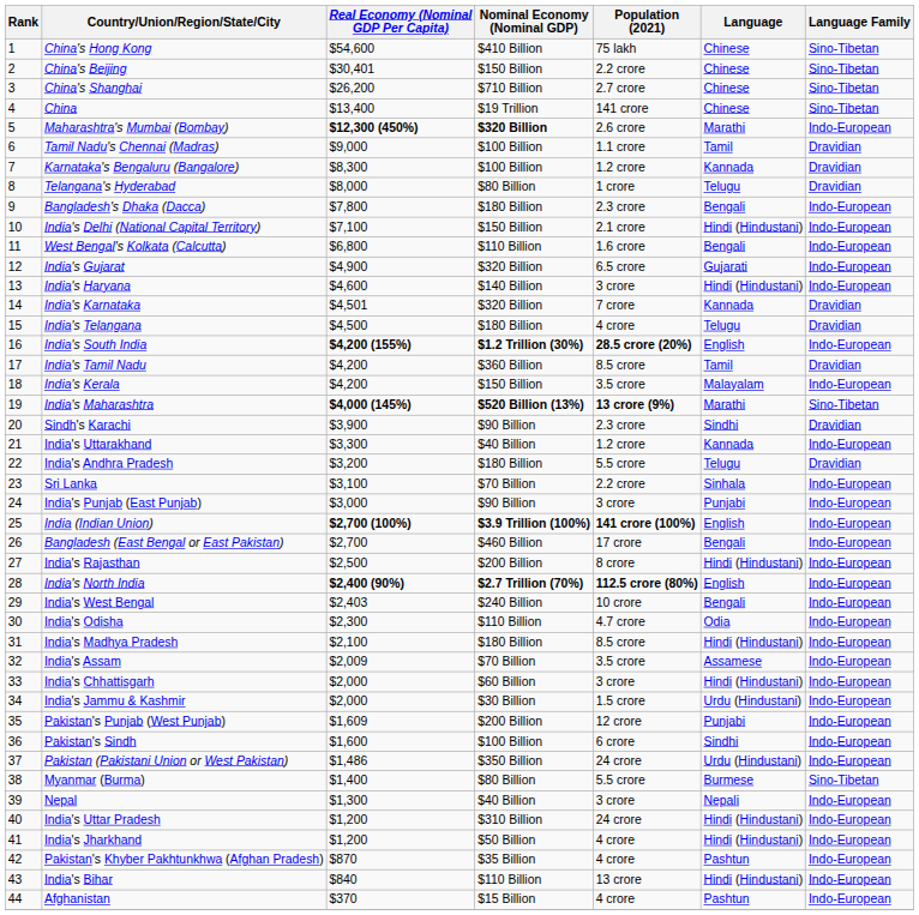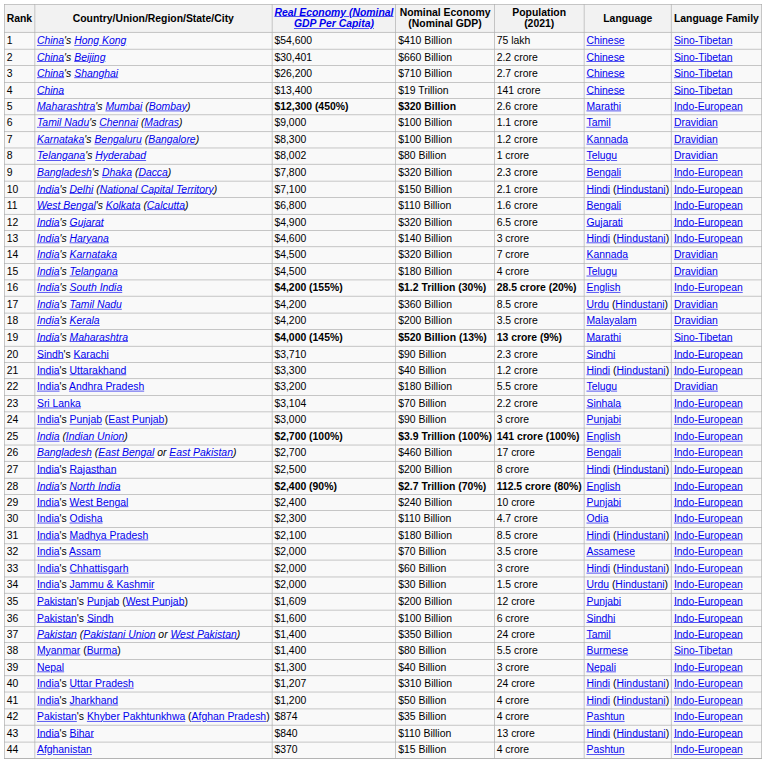 <table class="wikitable" border="1">
 <tr>
 <th>Rank</th>
 <th>Country/Union/Region/State/City</th>
 <th><em><a href='#'>Real Economy (Nominal <br> GDP Per Capita)</a></em></th>
 <th>Nominal Economy <br> (Nominal GDP)</th>
 <th>Population <br> (2021)</th>
 <th>Language</th>
 <th>Language Family</th>
 </tr>
 <tr>
 <td>1</td>
 <td><em><a href='#'>China</a>'s <a href='#'>Hong Kong</a></em></td>
 <td>$54,600</td>
 <td>$410 Billion</td>
 <td>75 lakh</td>
 <td><a href='#'>Chinese</a></td>
 <td><a href='#'>Sino-Tibetan</a></td>
 </tr>
 <tr>
 <td>2</td>
 <td><em><a href='#'>China</a>'s <a href='#'>Beijing</a></em></td>
 <td>$30,401</td>
-<td>$150 Billion</td>
+<td>$660 Billion</td>
 <td>2.2 crore</td>
 <td><a href='#'>Chinese</a></td>
 <td><a href='#'>Sino-Tibetan</a></td>
 </tr>
 <tr>
 <td>3</td>
 <td><em><a href='#'>China</a>'s <a href='#'>Shanghai</a></em></td>
 <td>$26,200</td>
 <td>$710 Billion</td>
 <td>2.7 crore</td>
 <td><a href='#'>Chinese</a></td>
 <td><a href='#'>Sino-Tibetan</a></td>
 </tr>
 <tr>
 <td>4</td>
 <td><em><a href='#'>China</a></em></td>
 <td>$13,400</td>
 <td>$19 Trillion</td>
 <td>141 crore</td>
 <td><a href='#'>Chinese</a></td>
 <td><a href='#'>Sino-Tibetan</a></td>
 </tr>
 <tr>
 <td>5</td>
 <td><em><a href='#'>Maharashtra</a>'s <a href='#'>Mumbai</a> (<a href='#'>Bombay</a>)</em></td>
 <td><strong>$12,300 (450%)</strong></td>
 <td><strong>$320 Billion</strong></td>
 <td>2.6 crore</td>
 <td><a href='#'>Marathi</a></td>
 <td><a href='#'>Indo-European</a></td>
 </tr>
 <tr>
 <td>6</td>
 <td><em><a href='#'>Tamil Nadu</a>'s <a href='#'>Chennai</a> (<a href='#'>Madras</a>)</em></td>
 <td>$9,000</td>
 <td>$100 Billion</td>
 <td>1.1 crore</td>
 <td><a href='#'>Tamil</a></td>
 <td><a href='#'>Dravidian</a></td>
 </tr>
 <tr>
 <td>7</td>
 <td><em><a href='#'>Karnataka</a>'s <a href='#'>Bengaluru</a> (<a href='#'>Bangalore</a>)</em></td>
 <td>$8,300</td>
 <td>$100 Billion</td>
 <td>1.2 crore</td>
 <td><a href='#'>Kannada</a></td>
 <td><a href='#'>Dravidian</a></td>
 </tr>
 <tr>
 <td>8</td>
 <td><em><a href='#'>Telangana</a>'s <a href='#'>Hyderabad</a></em></td>
-<td>$8,000</td>
+<td>$8,002</td>
 <td>$80 Billion</td>
 <td>1 crore</td>
 <td><a href='#'>Telugu</a></td>
 <td><a href='#'>Dravidian</a></td>
 </tr>
 <tr>
 <td>9</td>
 <td><em><a href='#'>Bangladesh</a>'s <a href='#'>Dhaka</a> (<a href='#'>Dacca</a>)</em></td>
 <td>$7,800</td>
-<td>$180 Billion</td>
+<td>$320 Billion</td>
 <td>2.3 crore</td>
 <td><a href='#'>Bengali</a></td>
 <td><a href='#'>Indo-European</a></td>
 </tr>
 <tr>
 <td>10</td>
 <td><em><a href='#'>India</a>'s <a href='#'>Delhi</a> (<a href='#'>National Capital Territory</a>)</em></td>
 <td>$7,100</td>
 <td>$150 Billion</td>
 <td>2.1 crore</td>
 <td><a href='#'>Hindi</a> (<a href='#'>Hindustani</a>)</td>
 <td><a href='#'>Indo-European</a></td>
 </tr>
 <tr>
 <td>11</td>
 <td><em><a href='#'>West Bengal</a>'s <a href='#'>Kolkata</a> (<a href='#'>Calcutta</a>)</em></td>
 <td>$6,800</td>
 <td>$110 Billion</td>
 <td>1.6 crore</td>
 <td><a href='#'>Bengali</a></td>
 <td><a href='#'>Indo-European</a></td>
 </tr>
 <tr>
 <td>12</td>
 <td><em><a href='#'>India</a>'s <a href='#'>Gujarat</a></em></td>
 <td>$4,900</td>
 <td>$320 Billion</td>
 <td>6.5 crore</td>
 <td><a href='#'>Gujarati</a></td>
 <td><a href='#'>Indo-European</a></td>
 </tr>
 <tr>
 <td>13</td>
 <td><em><a href='#'>India</a>'s <a href='#'>Haryana</a></em></td>
 <td>$4,600</td>
 <td>$140 Billion</td>
 <td>3 crore</td>
 <td><a href='#'>Hindi</a> (<a href='#'>Hindustani</a>)</td>
 <td><a href='#'>Indo-European</a></td>
 </tr>
 <tr>
 <td>14</td>
 <td><em><a href='#'>India</a>'s <a href='#'>Karnataka</a></em></td>
-<td>$4,501</td>
+<td>$4,500</td>
 <td>$320 Billion</td>
 <td>7 crore</td>
 <td><a href='#'>Kannada</a></td>
 <td><a href='#'>Dravidian</a></td>
 </tr>
 <tr>
 <td>15</td>
 <td><em><a href='#'>India</a>'s <a href='#'>Telangana</a></em></td>
 <td>$4,500</td>
 <td>$180 Billion</td>
 <td>4 crore</td>
 <td><a href='#'>Telugu</a></td>
 <td><a href='#'>Dravidian</a></td>
 </tr>
 <tr>
 <td>16</td>
 <td><em><a href='#'>India</a>'s <a href='#'>South India</a></em></td>
 <td><strong>$4,200 (155%)</strong></td>
 <td><strong>$1.2 Trillion (30%)</strong></td>
 <td><strong>28.5 crore (20%)</strong></td>
 <td><a href='#'>English</a></td>
 <td><a href='#'>Indo-European</a></td>
 </tr>
 <tr>
 <td>17</td>
 <td><em><a href='#'>India</a>'s <a href='#'>Tamil Nadu</a></em></td>
 <td>$4,200</td>
 <td>$360 Billion</td>
 <td>8.5 crore</td>
-<td><a href='#'>Tamil</a></td>
+<td><a href='#'>Urdu</a> (<a href='#'>Hindustani</a>)</td>
 <td><a href='#'>Dravidian</a></td>
 </tr>
 <tr>
 <td>18</td>
 <td><em><a href='#'>India</a>'s <a href='#'>Kerala</a></em></td>
 <td>$4,200</td>
-<td>$150 Billion</td>
+<td>$200 Billion</td>
 <td>3.5 crore</td>
 <td><a href='#'>Malayalam</a></td>
-<td><a href='#'>Indo-European</a></td>
+<td><a href='#'>Dravidian</a></td>
 </tr>
 <tr>
 <td>19</td>
 <td><em><a href='#'>India</a>'s <a href='#'>Maharashtra</a></em></td>
 <td><strong>$4,000 (145%)</strong></td>
 <td><strong>$520 Billion (13%)</strong></td>
 <td><strong>13 crore (9%)</strong></td>
 <td><a href='#'>Marathi</a></td>
 <td><a href='#'>Sino-Tibetan</a></td>
 </tr>
 <tr>
 <td>20</td>
 <td><a href='#'>Sindh</a>'s <a href='#'>Karachi</a></td>
-<td>$3,900</td>
+<td>$3,710</td>
 <td>$90 Billion</td>
 <td>2.3 crore</td>
 <td><a href='#'>Sindhi</a></td>
-<td><a href='#'>Dravidian</a></td>
+<td><a href='#'>Indo-European</a></td>
 </tr>
 <tr>
 <td>21</td>
 <td><a href='#'>India</a>'s <a href='#'>Uttarakhand</a></td>
 <td>$3,300</td>
 <td>$40 Billion</td>
 <td>1.2 crore</td>
-<td><a href='#'>Kannada</a></td>
+<td><a href='#'>Hindi</a> (<a href='#'>Hindustani</a>)</td>
 <td><a href='#'>Indo-European</a></td>
 </tr>
 <tr>
 <td>22</td>
 <td><a href='#'>India</a>'s <a href='#'>Andhra Pradesh</a></td>
 <td>$3,200</td>
 <td>$180 Billion</td>
 <td>5.5 crore</td>
 <td><a href='#'>Telugu</a></td>
 <td><a href='#'>Dravidian</a></td>
 </tr>
 <tr>
 <td>23</td>
 <td><a href='#'>Sri Lanka</a></td>
-<td>$3,100</td>
+<td>$3,104</td>
 <td>$70 Billion</td>
 <td>2.2 crore</td>
 <td><a href='#'>Sinhala</a></td>
 <td><a href='#'>Indo-European</a></td>
 </tr>
 <tr>
 <td>24</td>
 <td><a href='#'>India</a>'s <a href='#'>Punjab</a> (<a href='#'>East Punjab</a>)</td>
 <td>$3,000</td>
 <td>$90 Billion</td>
 <td>3 crore</td>
 <td><a href='#'>Punjabi</a></td>
 <td><a href='#'>Indo-European</a></td>
 </tr>
 <tr>
 <td>25</td>
 <td><em><a href='#'>India</a> (<a href='#'>Indian Union</a>)</em></td>
 <td><strong>$2,700 (100%)</strong></td>
 <td><strong>$3.9 Trillion (100%)</strong></td>
 <td><strong>141 crore (100%)</strong></td>
 <td><a href='#'>English</a></td>
 <td><a href='#'>Indo-European</a></td>
 </tr>
 <tr>
 <td>26</td>
 <td><em><a href='#'>Bangladesh</a> (<a href='#'>East Bengal</a> or <a href='#'>East Pakistan</a>)</em></td>
 <td>$2,700</td>
 <td>$460 Billion</td>
 <td>17 crore</td>
 <td><a href='#'>Bengali</a></td>
 <td><a href='#'>Indo-European</a></td>
 </tr>
 <tr>
 <td>27</td>
 <td><a href='#'>India</a>'s <a href='#'>Rajasthan</a></td>
 <td>$2,500</td>
 <td>$200 Billion</td>
 <td>8 crore</td>
 <td><a href='#'>Hindi</a> (<a href='#'>Hindustani</a>)</td>
 <td><a href='#'>Indo-European</a></td>
 </tr>
 <tr>
 <td>28</td>
 <td><em><a href='#'>India</a>'s <a href='#'>North India</a></em></td>
 <td><strong>$2,400 (90%)</strong></td>
 <td><strong>$2.7 Trillion (70%)</strong></td>
 <td><strong>112.5 crore (80%)</strong></td>
 <td><a href='#'>English</a></td>
 <td><a href='#'>Indo-European</a></td>
 </tr>
 <tr>
 <td>29</td>
 <td><a href='#'>India</a>'s <a href='#'>West Bengal</a></td>
-<td>$2,403</td>
+<td>$2,400</td>
 <td>$240 Billion</td>
 <td>10 crore</td>
-<td><a href='#'>Bengali</a></td>
+<td><a href='#'>Punjabi</a></td>
 <td><a href='#'>Indo-European</a></td>
 </tr>
 <tr>
 <td>30</td>
 <td><a href='#'>India</a>'s <a href='#'>Odisha</a></td>
 <td>$2,300</td>
 <td>$110 Billion</td>
 <td>4.7 crore</td>
 <td><a href='#'>Odia</a></td>
 <td><a href='#'>Indo-European</a></td>
 </tr>
 <tr>
 <td>31</td>
 <td><a href='#'>India</a>'s <a href='#'>Madhya Pradesh</a></td>
 <td>$2,100</td>
 <td>$180 Billion</td>
 <td>8.5 crore</td>
 <td><a href='#'>Hindi</a> (<a href='#'>Hindustani</a>)</td>
 <td><a href='#'>Indo-European</a></td>
 </tr>
 <tr>
 <td>32</td>
 <td><a href='#'>India</a>'s <a href='#'>Assam</a></td>
-<td>$2,009</td>
+<td>$2,000</td>
 <td>$70 Billion</td>
 <td>3.5 crore</td>
 <td><a href='#'>Assamese</a></td>
 <td><a href='#'>Indo-European</a></td>
 </tr>
 <tr>
 <td>33</td>
 <td><a href='#'>India</a>'s <a href='#'>Chhattisgarh</a></td>
 <td>$2,000</td>
 <td>$60 Billion</td>
 <td>3 crore</td>
 <td><a href='#'>Hindi</a> (<a href='#'>Hindustani</a>)</td>
 <td><a href='#'>Indo-European</a></td>
 </tr>
 <tr>
 <td>34</td>
 <td><a href='#'>India</a>'s <a href='#'>Jammu & Kashmir</a></td>
 <td>$2,000</td>
 <td>$30 Billion</td>
 <td>1.5 crore</td>
 <td><a href='#'>Urdu</a> (<a href='#'>Hindustani</a>)</td>
 <td><a href='#'>Indo-European</a></td>
 </tr>
 <tr>
 <td>35</td>
 <td><a href='#'>Pakistan</a>'s <a href='#'>Punjab</a> (<a href='#'>West Punjab</a>)</td>
 <td>$1,609</td>
 <td>$200 Billion</td>
 <td>12 crore</td>
 <td><a href='#'>Punjabi</a></td>
 <td><a href='#'>Indo-European</a></td>
 </tr>
 <tr>
 <td>36</td>
 <td><a href='#'>Pakistan</a>'s <a href='#'>Sindh</a></td>
 <td>$1,600</td>
 <td>$100 Billion</td>
 <td>6 crore</td>
 <td><a href='#'>Sindhi</a></td>
 <td><a href='#'>Indo-European</a></td>
 </tr>
 <tr>
 <td>37</td>
 <td><em><a href='#'>Pakistan</a> (<a href='#'>Pakistani Union</a> or <a href='#'>West Pakistan</a>)</em></td>
-<td>$1,486</td>
+<td>$1,400</td>
 <td>$350 Billion</td>
 <td>24 crore</td>
-<td><a href='#'>Urdu</a> (<a href='#'>Hindustani</a>)</td>
+<td><a href='#'>Tamil</a></td>
 <td><a href='#'>Indo-European</a></td>
 </tr>
 <tr>
 <td>38</td>
 <td><a href='#'>Myanmar</a> (<a href='#'>Burma</a>)</td>
 <td>$1,400</td>
 <td>$80 Billion</td>
 <td>5.5 crore</td>
 <td><a href='#'>Burmese</a></td>
 <td><a href='#'>Sino-Tibetan</a></td>
 </tr>
 <tr>
 <td>39</td>
 <td><a href='#'>Nepal</a></td>
 <td>$1,300</td>
 <td>$40 Billion</td>
 <td>3 crore</td>
 <td><a href='#'>Nepali</a></td>
 <td><a href='#'>Indo-European</a></td>
 </tr>
 <tr>
 <td>40</td>
 <td><a href='#'>India</a>'s <a href='#'>Uttar Pradesh</a></td>
-<td>$1,200</td>
+<td>$1,207</td>
 <td>$310 Billion</td>
 <td>24 crore</td>
 <td><a href='#'>Hindi</a> (<a href='#'>Hindustani</a>)</td>
 <td><a href='#'>Indo-European</a></td>
 </tr>
 <tr>
 <td>41</td>
 <td><a href='#'>India</a>'s <a href='#'>Jharkhand</a></td>
 <td>$1,200</td>
 <td>$50 Billion</td>
 <td>4 crore</td>
 <td><a href='#'>Hindi</a> (<a href='#'>Hindustani</a>)</td>
 <td><a href='#'>Indo-European</a></td>
 </tr>
 <tr>
 <td>42</td>
 <td><a href='#'>Pakistan</a>'s <a href='#'>Khyber Pakhtunkhwa</a> (<a href='#'>Afghan Pradesh</a>)</td>
-<td>$870</td>
+<td>$874</td>
 <td>$35 Billion</td>
 <td>4 crore</td>
 <td><a href='#'>Pashtun</a></td>
 <td><a href='#'>Indo-European</a></td>
 </tr>
 <tr>
 <td>43</td>
 <td><a href='#'>India</a>'s <a href='#'>Bihar</a></td>
 <td>$840</td>
 <td>$110 Billion</td>
 <td>13 crore</td>
 <td><a href='#'>Hindi</a> (<a href='#'>Hindustani</a>)</td>
 <td><a href='#'>Indo-European</a></td>
 </tr>
 <tr>
 <td>44</td>
 <td><a href='#'>Afghanistan</a></td>
 <td>$370</td>
 <td>$15 Billion</td>
 <td>4 crore</td>
 <td><a href='#'>Pashtun</a></td>
 <td><a href='#'>Indo-European</a></td>
 </tr>
 <tr>
 </tr>
 </table>
